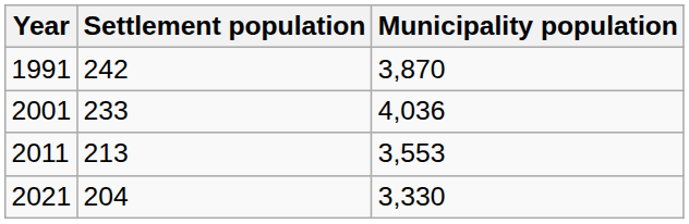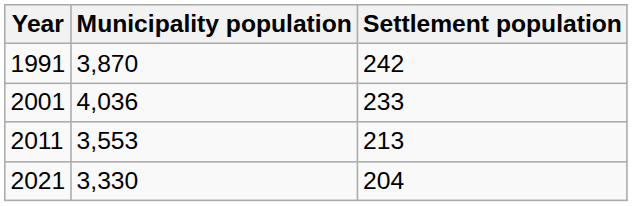 <table class=wikitable>
 <tr>
 <th>Year</th>
+<th>Municipality population</th>
 <th>Settlement population</th>
-<th>Municipality population</th>
 </tr>
 <tr>
 <td>1991</td>
+<td>3,870</td>
 <td>242</td>
-<td>3,870</td>
 </tr>
 <tr>
 <td>2001</td>
+<td>4,036</td>
 <td>233</td>
-<td>4,036</td>
 </tr>
 <tr>
 <td>2011</td>
+<td>3,553</td>
 <td>213</td>
-<td>3,553</td>
 </tr>
 <tr>
 <td>2021</td>
+<td>3,330</td>
 <td>204</td>
-<td>3,330</td>
 </tr>
 </table>
